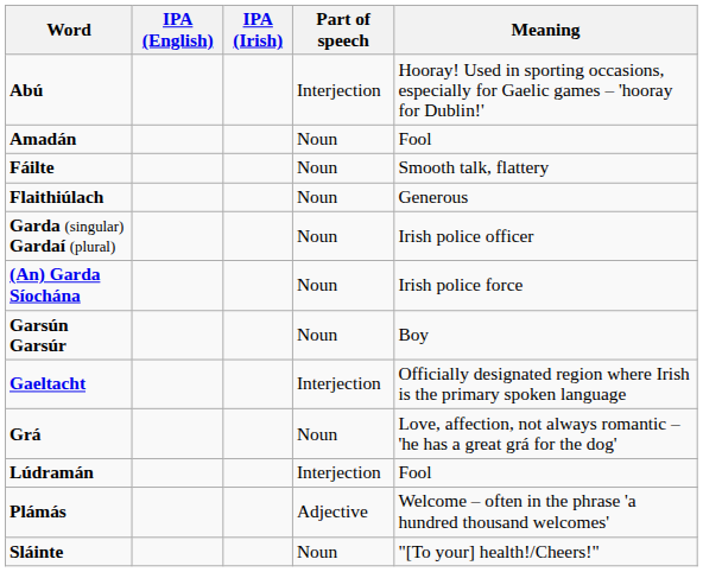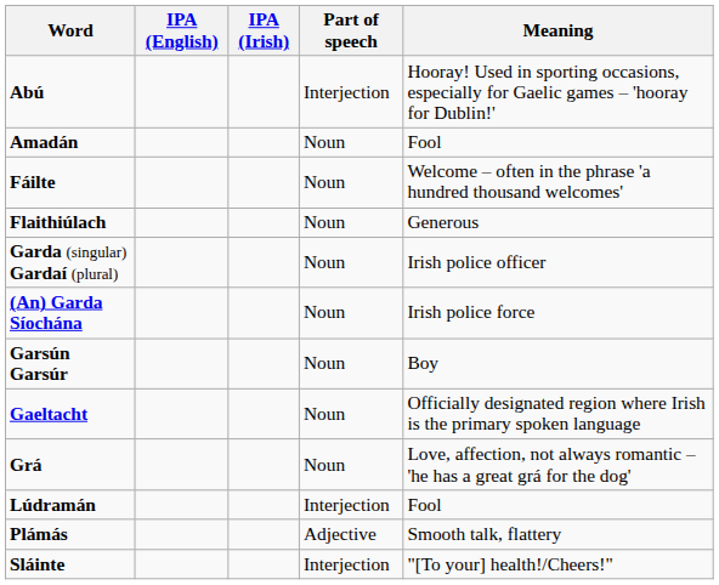 <table class="wikitable">
 <tr>
 <th>Word</th>
 <th><a href='#'>IPA (English)</a></th>
 <th><a href='#'>IPA (Irish)</a></th>
 <th>Part of speech</th>
 <th>Meaning</th>
 </tr>
 <tr>
 <td><strong>Abú</strong></td>
 <td></td>
 <td></td>
 <td>Interjection</td>
 <td>Hooray! Used in sporting occasions, especially for Gaelic games –  'hooray for Dublin!'</td>
 </tr>
 <tr>
 <td><strong>Amadán</strong></td>
 <td></td>
 <td></td>
 <td>Noun</td>
 <td>Fool</td>
 </tr>
 <tr>
 <td><strong>Fáilte</strong></td>
 <td></td>
 <td></td>
 <td>Noun</td>
-<td>Smooth talk, flattery</td>
+<td>Welcome – often in the phrase  'a hundred thousand welcomes'</td>
 </tr>
 <tr>
 <td><strong>Flaithiúlach</strong></td>
 <td></td>
 <td></td>
 <td>Noun</td>
 <td>Generous</td>
 </tr>
 <tr>
 <td><strong>Garda</strong> <small>(singular)</small><br><strong>Gardaí</strong> <small>(plural)</small></td>
 <td><br></td>
 <td><br></td>
 <td>Noun</td>
 <td>Irish police officer</td>
 </tr>
 <tr>
 <td><strong><a href='#'>(An) Garda Síochána</a></strong></td>
 <td></td>
 <td></td>
 <td>Noun</td>
 <td>Irish police force</td>
 </tr>
 <tr>
 <td><strong>Garsún</strong><br><strong>Garsúr</strong></td>
 <td><br><br></td>
 <td><br> </td>
 <td>Noun</td>
 <td>Boy</td>
 </tr>
 <tr>
 <td><strong><a href='#'>Gaeltacht</a></strong></td>
 <td></td>
 <td></td>
-<td>Interjection</td>
+<td>Noun</td>
 <td>Officially designated region where Irish is the primary spoken language</td>
 </tr>
 <tr>
 <td><strong>Grá</strong></td>
 <td></td>
 <td></td>
 <td>Noun</td>
 <td>Love, affection, not always romantic – 'he has a great grá for the dog'</td>
 </tr>
 <tr>
 <td><strong>Lúdramán</strong></td>
 <td></td>
 <td></td>
 <td>Interjection</td>
 <td>Fool</td>
 </tr>
 <tr>
 <td><strong>Plámás</strong></td>
 <td></td>
 <td></td>
 <td>Adjective</td>
-<td>Welcome – often in the phrase  'a hundred thousand welcomes'</td>
+<td>Smooth talk, flattery</td>
 </tr>
 <tr>
 <td><strong>Sláinte</strong></td>
 <td></td>
 <td></td>
-<td>Noun</td>
+<td>Interjection</td>
 <td>"[To your] health!/Cheers!"</td>
 </tr>
 </table>
